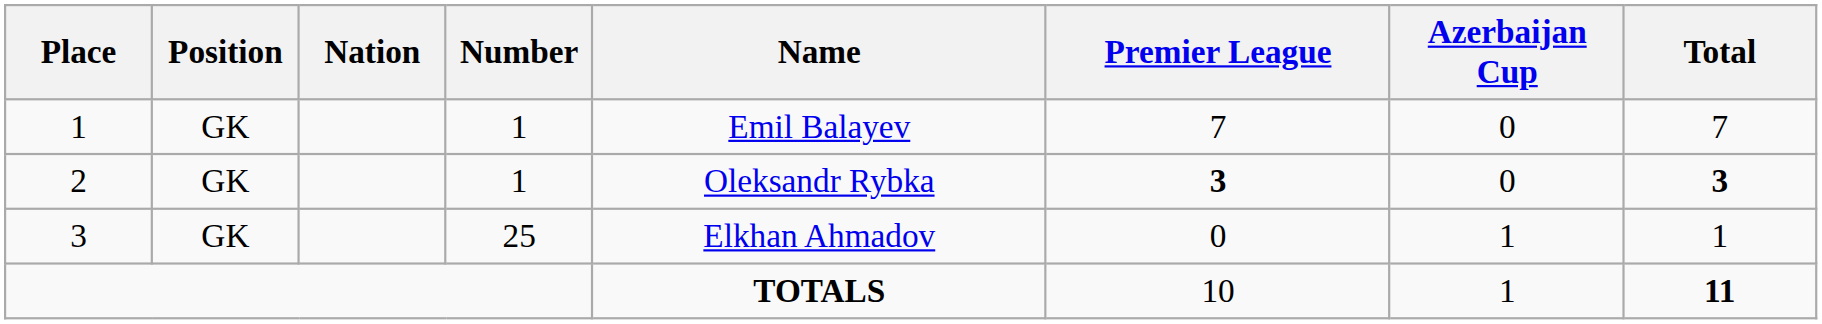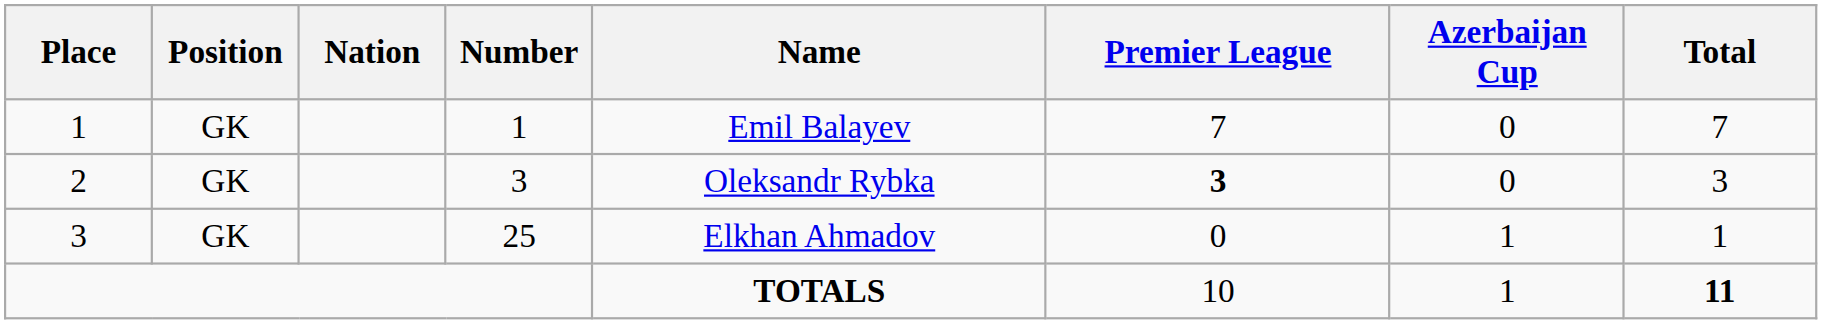 <table class="wikitable" style="font-size: 95%; text-align: center;">
 <tr>
 <th width=60>Place</th>
 <th width=60>Position</th>
 <th width=60>Nation</th>
 <th width=60>Number</th>
 <th width=200>Name</th>
 <th width=150><a href='#'>Premier League</a></th>
 <th width=100><a href='#'>Azerbaijan Cup</a></th>
 <th width=80><strong>Total</strong></th>
 </tr>
 <tr>
 <td>1</td>
 <td>GK</td>
 <td></td>
 <td>1</td>
 <td><a href='#'>Emil Balayev</a></td>
 <td>7</td>
 <td>0</td>
 <td>7</td>
 </tr>
 <tr>
 <td>2</td>
 <td>GK</td>
 <td></td>
-<td>1</td>
+<td>3</td>
 <td><a href='#'>Oleksandr Rybka</a></td>
 <td><strong>3</strong></td>
 <td>0</td>
-<td><strong>3</strong></td>
+<td>3</td>
 </tr>
 <tr>
 <td>3</td>
 <td>GK</td>
 <td></td>
 <td>25</td>
 <td><a href='#'>Elkhan Ahmadov</a></td>
 <td>0</td>
 <td>1</td>
 <td>1</td>
 </tr>
 <tr>
 <td colspan="4"></td>
 <td><strong>TOTALS</strong></td>
 <td>10</td>
 <td>1</td>
 <td><strong>11</strong></td>
 </tr>
 </table>
